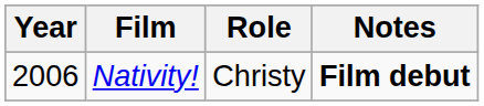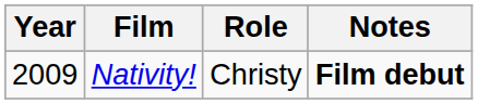 <table class="wikitable">
 <tr style="background:#ccc; text-align:center;">
 <th>Year</th>
 <th>Film</th>
 <th>Role</th>
 <th>Notes</th>
 </tr>
 <tr>
-<td>2006</td>
+<td>2009</td>
 <td><em><a href='#'>Nativity!</a></em></td>
 <td>Christy</td>
 <td><strong>Film debut</strong></td>
 </tr>
 </table>
